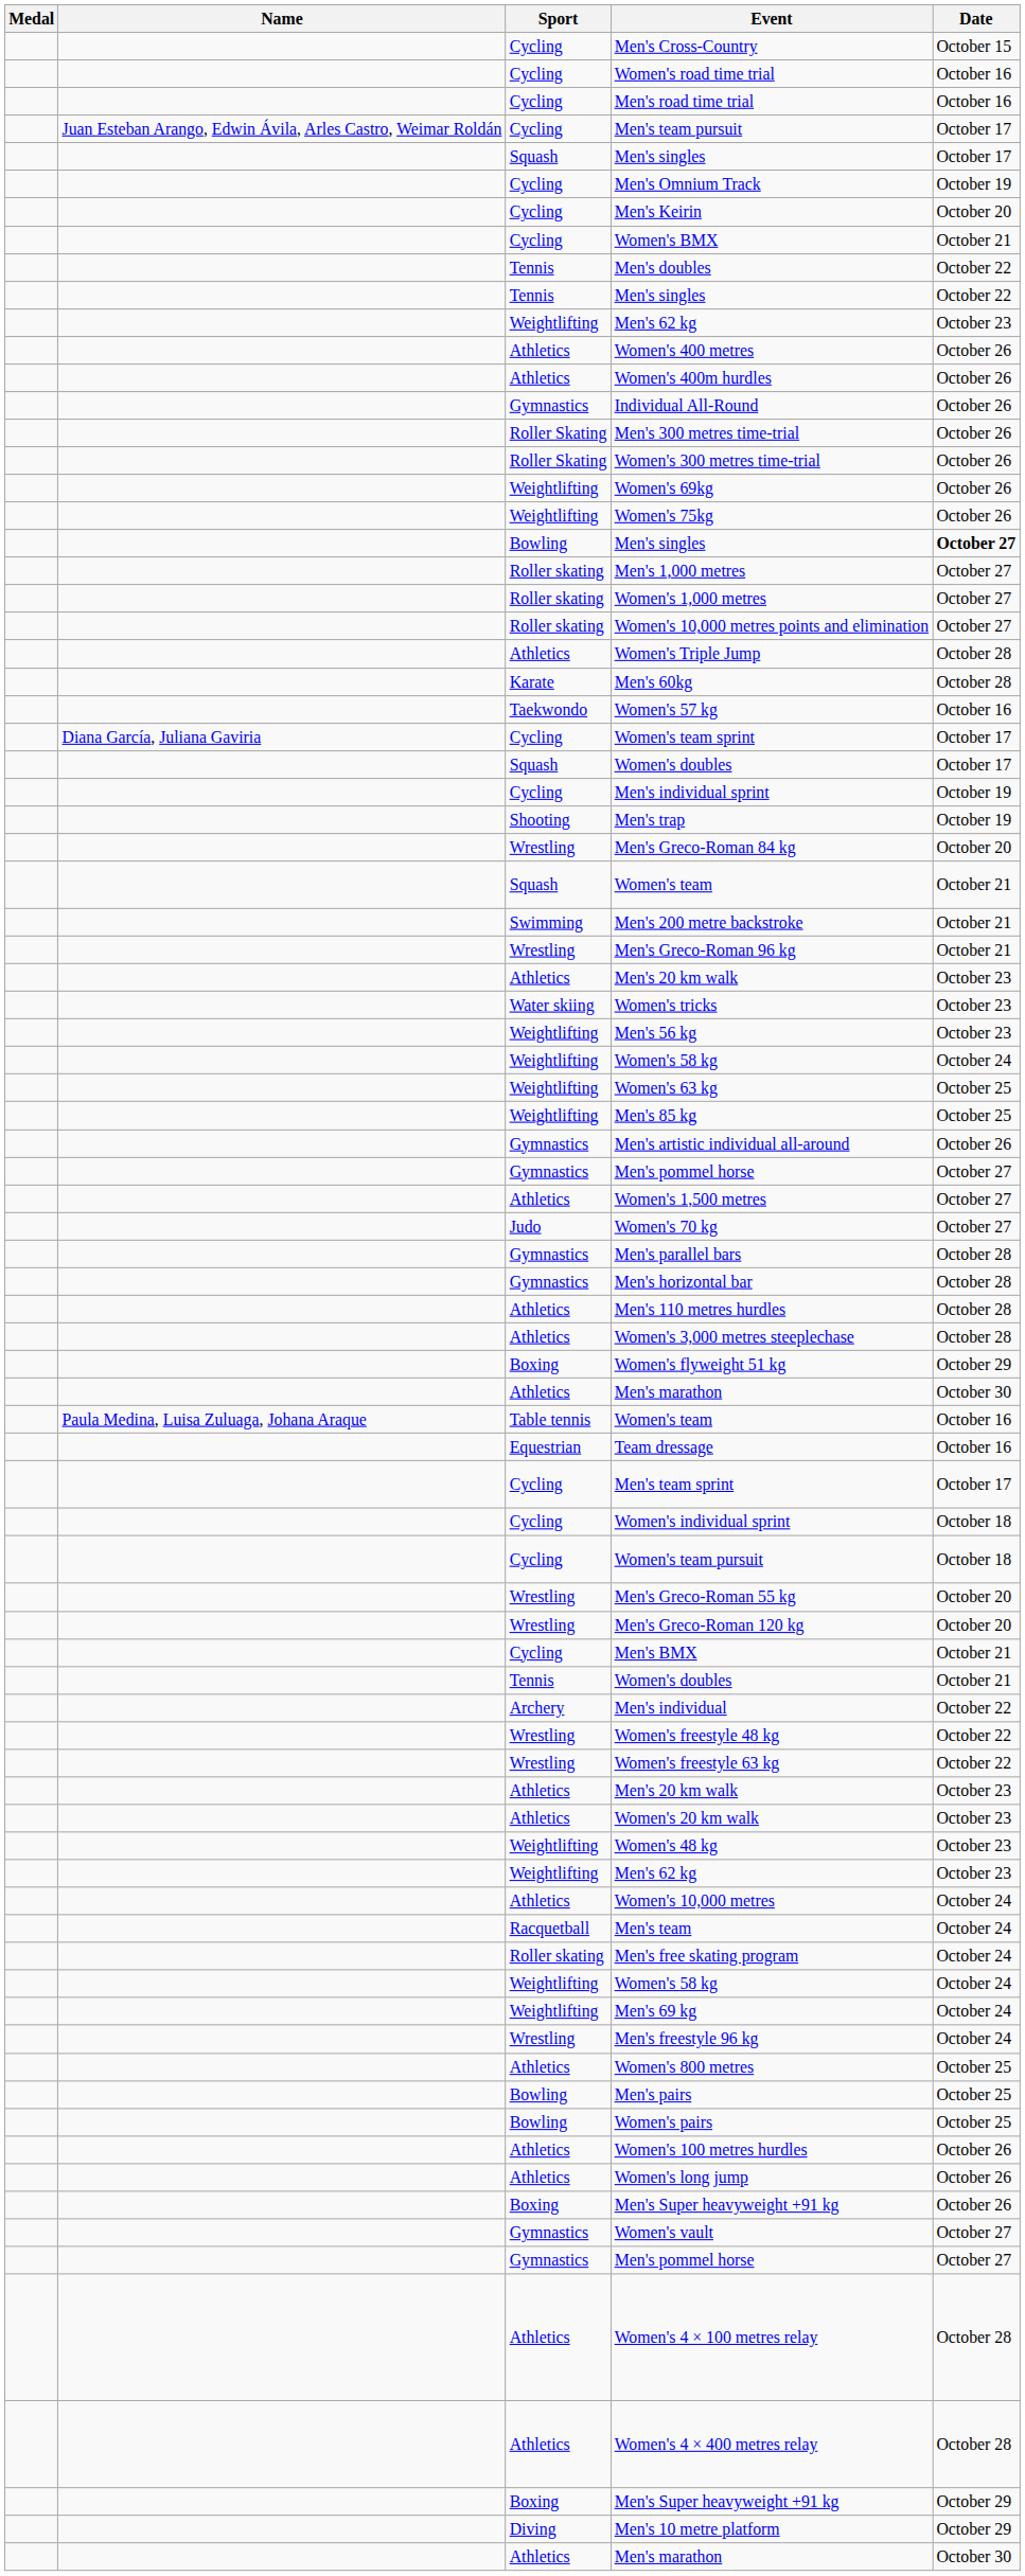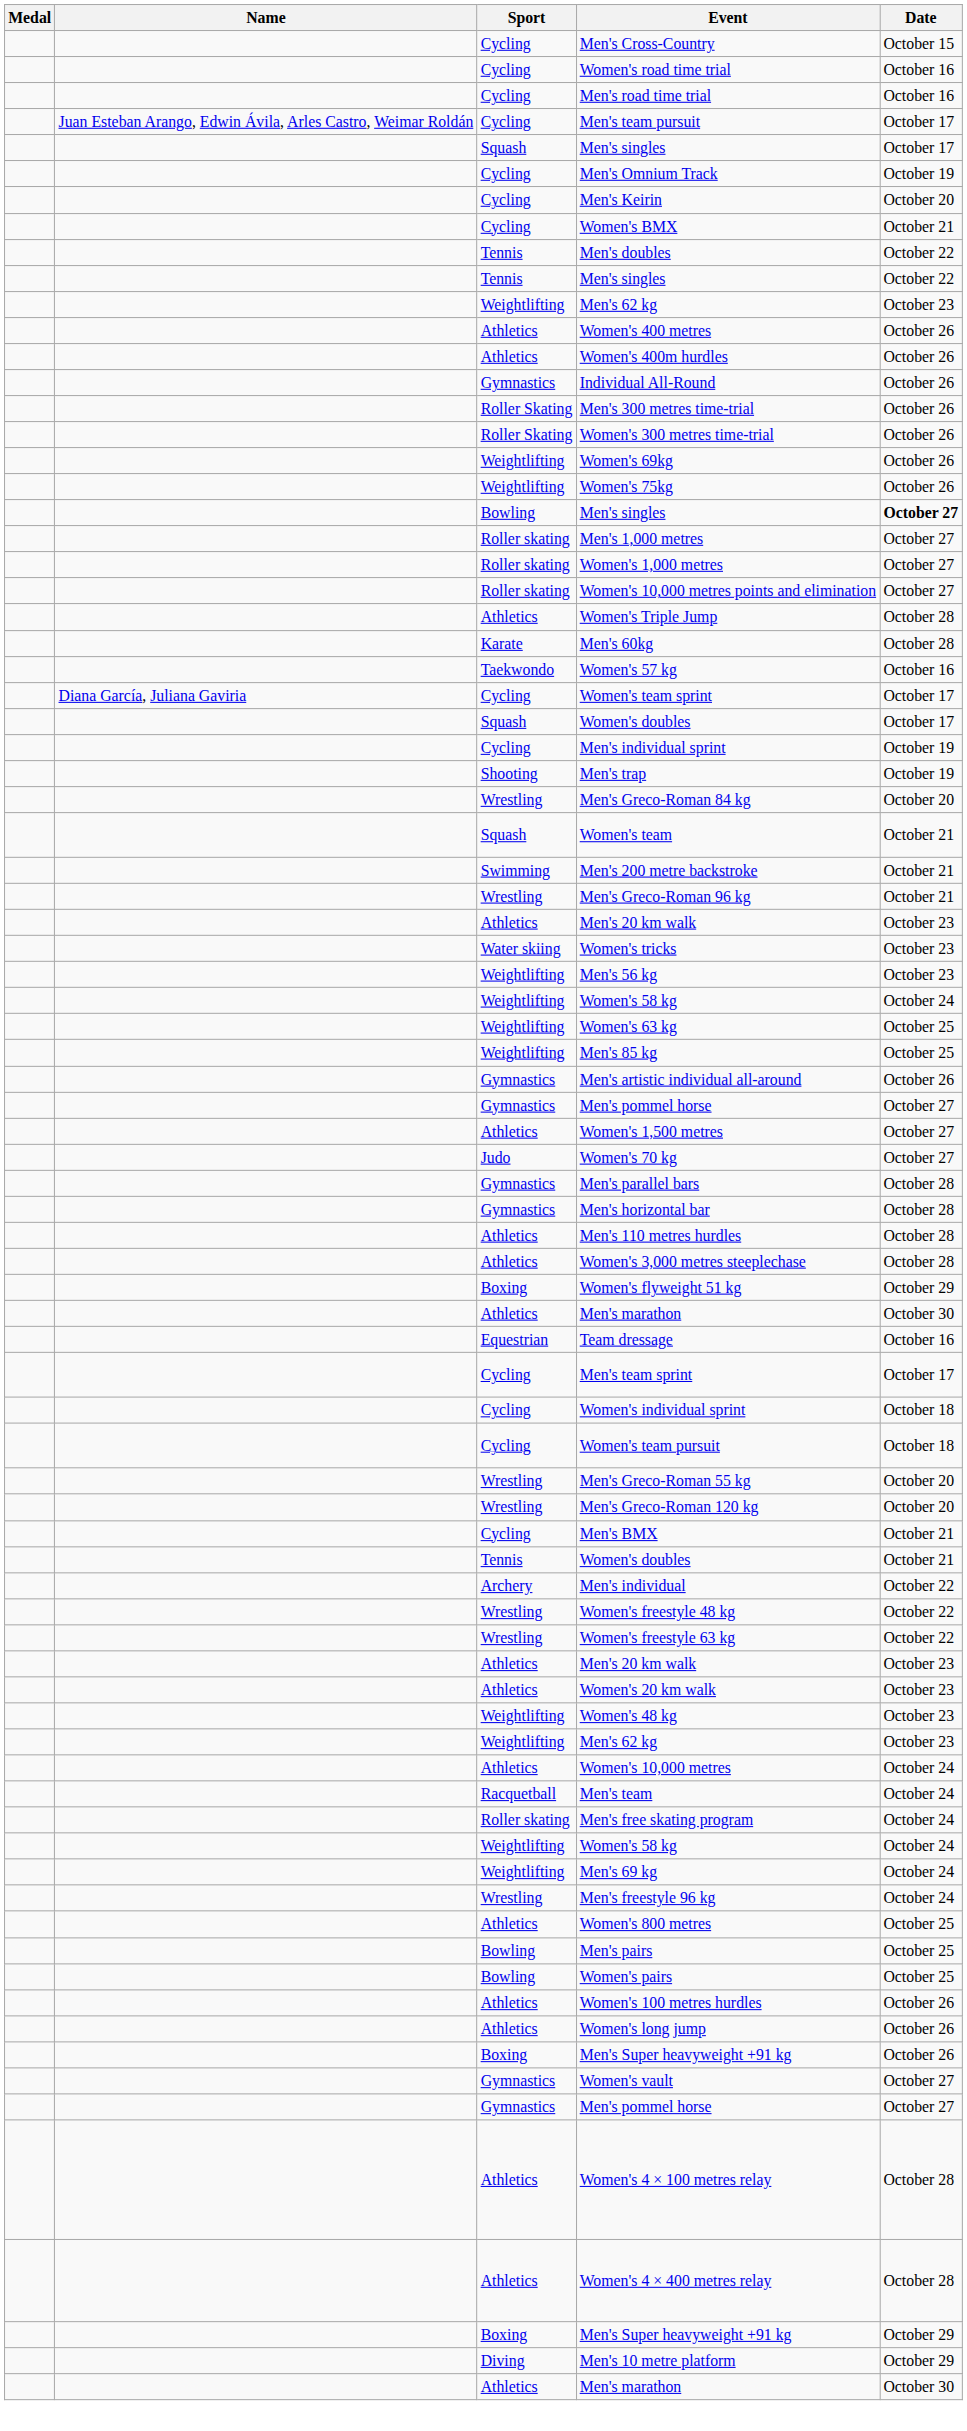 <table class="wikitable sortable" border="1" style="font-size:95%">
 <tr>
 <th>Medal</th>
 <th>Name</th>
 <th>Sport</th>
 <th>Event</th>
 <th>Date</th>
 </tr>
 <tr>
 <td></td>
 <td></td>
 <td><a href='#'>Cycling</a></td>
 <td><a href='#'>Men's Cross-Country</a></td>
 <td>October 15</td>
 </tr>
 <tr>
 <td></td>
 <td></td>
 <td><a href='#'>Cycling</a></td>
 <td><a href='#'>Women's road time trial</a></td>
 <td>October 16</td>
 </tr>
 <tr>
 <td></td>
 <td></td>
 <td><a href='#'>Cycling</a></td>
 <td><a href='#'>Men's road time trial</a></td>
 <td>October 16</td>
 </tr>
 <tr>
 <td></td>
 <td><a href='#'>Juan Esteban Arango</a>, <a href='#'>Edwin Ávila</a>, <a href='#'>Arles Castro</a>, <a href='#'>Weimar Roldán</a></td>
 <td><a href='#'>Cycling</a></td>
 <td><a href='#'>Men's team pursuit</a></td>
 <td>October 17</td>
 </tr>
 <tr>
 <td></td>
 <td></td>
 <td><a href='#'>Squash</a></td>
 <td><a href='#'>Men's singles</a></td>
 <td>October 17</td>
 </tr>
 <tr>
 <td></td>
 <td></td>
 <td><a href='#'>Cycling</a></td>
 <td><a href='#'>Men's Omnium Track</a></td>
 <td>October 19</td>
 </tr>
 <tr>
 <td></td>
 <td></td>
 <td><a href='#'>Cycling</a></td>
 <td><a href='#'>Men's Keirin</a></td>
 <td>October 20</td>
 </tr>
 <tr>
 <td></td>
 <td></td>
 <td><a href='#'>Cycling</a></td>
 <td><a href='#'>Women's BMX</a></td>
 <td>October 21</td>
 </tr>
 <tr>
 <td></td>
 <td><br></td>
 <td><a href='#'>Tennis</a></td>
 <td><a href='#'>Men's doubles</a></td>
 <td>October 22</td>
 </tr>
 <tr>
 <td></td>
 <td></td>
 <td><a href='#'>Tennis</a></td>
 <td><a href='#'>Men's singles</a></td>
 <td>October 22</td>
 </tr>
 <tr>
 <td></td>
 <td></td>
 <td><a href='#'>Weightlifting</a></td>
 <td><a href='#'>Men's 62 kg</a></td>
 <td>October 23</td>
 </tr>
 <tr>
 <td></td>
 <td></td>
 <td><a href='#'>Athletics</a></td>
 <td><a href='#'>Women's 400 metres</a></td>
 <td>October 26</td>
 </tr>
 <tr>
 <td></td>
 <td></td>
 <td><a href='#'>Athletics</a></td>
 <td><a href='#'>Women's 400m hurdles</a></td>
 <td>October 26</td>
 </tr>
 <tr>
 <td></td>
 <td></td>
 <td><a href='#'>Gymnastics</a></td>
 <td><a href='#'>Individual All-Round</a></td>
 <td>October 26</td>
 </tr>
 <tr>
 <td></td>
 <td></td>
 <td><a href='#'>Roller Skating</a></td>
 <td><a href='#'>Men's 300 metres time-trial</a></td>
 <td>October 26</td>
 </tr>
 <tr>
 <td></td>
 <td></td>
 <td><a href='#'>Roller Skating</a></td>
 <td><a href='#'>Women's 300 metres time-trial</a></td>
 <td>October 26</td>
 </tr>
 <tr>
 <td></td>
 <td></td>
 <td><a href='#'>Weightlifting</a></td>
 <td><a href='#'>Women's 69kg</a></td>
 <td>October 26</td>
 </tr>
 <tr>
 <td></td>
 <td></td>
 <td><a href='#'>Weightlifting</a></td>
 <td><a href='#'>Women's 75kg</a></td>
 <td>October 26</td>
 </tr>
 <tr>
 <td></td>
 <td></td>
 <td><a href='#'>Bowling</a></td>
 <td><a href='#'>Men's singles</a></td>
 <td><strong>October 27</strong></td>
 </tr>
 <tr>
 <td></td>
 <td></td>
 <td><a href='#'>Roller skating</a></td>
 <td><a href='#'>Men's 1,000 metres</a></td>
 <td>October 27</td>
 </tr>
 <tr>
 <td></td>
 <td></td>
 <td><a href='#'>Roller skating</a></td>
 <td><a href='#'>Women's 1,000 metres</a></td>
 <td>October 27</td>
 </tr>
 <tr>
 <td></td>
 <td></td>
 <td><a href='#'>Roller skating</a></td>
 <td><a href='#'>Women's 10,000 metres points and elimination</a></td>
 <td>October 27</td>
 </tr>
 <tr>
 <td></td>
 <td></td>
 <td><a href='#'>Athletics</a></td>
 <td><a href='#'>Women's Triple Jump</a></td>
 <td>October 28</td>
 </tr>
 <tr>
 <td></td>
 <td></td>
 <td><a href='#'>Karate</a></td>
 <td><a href='#'>Men's 60kg</a></td>
 <td>October 28</td>
 </tr>
 <tr>
 <td></td>
 <td></td>
 <td><a href='#'>Taekwondo</a></td>
 <td><a href='#'>Women's 57 kg</a></td>
 <td>October 16</td>
 </tr>
 <tr>
 <td></td>
 <td><a href='#'>Diana García</a>,  <a href='#'>Juliana Gaviria</a></td>
 <td><a href='#'>Cycling</a></td>
 <td><a href='#'>Women's team sprint</a></td>
 <td>October 17</td>
 </tr>
 <tr>
 <td></td>
 <td><br></td>
 <td><a href='#'>Squash</a></td>
 <td><a href='#'>Women's doubles</a></td>
 <td>October 17</td>
 </tr>
 <tr>
 <td></td>
 <td></td>
 <td><a href='#'>Cycling</a></td>
 <td><a href='#'>Men's individual sprint</a></td>
 <td>October 19</td>
 </tr>
 <tr>
 <td></td>
 <td></td>
 <td><a href='#'>Shooting</a></td>
 <td><a href='#'>Men's trap</a></td>
 <td>October 19</td>
 </tr>
 <tr>
 <td></td>
 <td></td>
 <td><a href='#'>Wrestling</a></td>
 <td><a href='#'>Men's Greco-Roman 84 kg</a></td>
 <td>October 20</td>
 </tr>
 <tr>
 <td></td>
 <td><br><br></td>
 <td><a href='#'>Squash</a></td>
 <td><a href='#'>Women's team</a></td>
 <td>October 21</td>
 </tr>
 <tr>
 <td></td>
 <td></td>
 <td><a href='#'>Swimming</a></td>
 <td><a href='#'>Men's 200 metre backstroke</a></td>
 <td>October 21</td>
 </tr>
 <tr>
 <td></td>
 <td></td>
 <td><a href='#'>Wrestling</a></td>
 <td><a href='#'>Men's Greco-Roman 96 kg</a></td>
 <td>October 21</td>
 </tr>
 <tr>
 <td></td>
 <td></td>
 <td><a href='#'>Athletics</a></td>
 <td><a href='#'>Men's 20 km walk</a></td>
 <td>October 23</td>
 </tr>
 <tr>
 <td></td>
 <td></td>
 <td><a href='#'>Water skiing</a></td>
 <td><a href='#'>Women's tricks</a></td>
 <td>October 23</td>
 </tr>
 <tr>
 <td></td>
 <td></td>
 <td><a href='#'>Weightlifting</a></td>
 <td><a href='#'>Men's 56 kg</a></td>
 <td>October 23</td>
 </tr>
 <tr>
 <td></td>
 <td></td>
 <td><a href='#'>Weightlifting</a></td>
 <td><a href='#'>Women's 58 kg</a></td>
 <td>October 24</td>
 </tr>
 <tr>
 <td></td>
 <td></td>
 <td><a href='#'>Weightlifting</a></td>
 <td><a href='#'>Women's 63 kg</a></td>
 <td>October 25</td>
 </tr>
 <tr>
 <td></td>
 <td></td>
 <td><a href='#'>Weightlifting</a></td>
 <td><a href='#'>Men's 85 kg</a></td>
 <td>October 25</td>
 </tr>
 <tr>
 <td></td>
 <td></td>
 <td><a href='#'>Gymnastics</a></td>
 <td><a href='#'>Men's artistic individual all-around</a></td>
 <td>October 26</td>
 </tr>
 <tr>
 <td></td>
 <td></td>
 <td><a href='#'>Gymnastics</a></td>
 <td><a href='#'>Men's pommel horse</a></td>
 <td>October 27</td>
 </tr>
 <tr>
 <td></td>
 <td></td>
 <td><a href='#'>Athletics</a></td>
 <td><a href='#'>Women's 1,500 metres</a></td>
 <td>October 27</td>
 </tr>
 <tr>
 <td></td>
 <td></td>
 <td><a href='#'>Judo</a></td>
 <td><a href='#'>Women's 70 kg</a></td>
 <td>October 27</td>
 </tr>
 <tr>
 <td></td>
 <td></td>
 <td><a href='#'>Gymnastics</a></td>
 <td><a href='#'>Men's parallel bars</a></td>
 <td>October 28</td>
 </tr>
 <tr>
 <td></td>
 <td></td>
 <td><a href='#'>Gymnastics</a></td>
 <td><a href='#'>Men's horizontal bar</a></td>
 <td>October 28</td>
 </tr>
 <tr>
 <td></td>
 <td></td>
 <td><a href='#'>Athletics</a></td>
 <td><a href='#'>Men's 110 metres hurdles</a></td>
 <td>October 28</td>
 </tr>
 <tr>
 <td></td>
 <td></td>
 <td><a href='#'>Athletics</a></td>
 <td><a href='#'>Women's 3,000 metres steeplechase</a></td>
 <td>October 28</td>
 </tr>
 <tr>
 <td></td>
 <td></td>
 <td><a href='#'>Boxing</a></td>
 <td><a href='#'>Women's flyweight 51 kg</a></td>
 <td>October 29</td>
 </tr>
 <tr>
 <td></td>
 <td></td>
 <td><a href='#'>Athletics</a></td>
 <td><a href='#'>Men's marathon</a></td>
 <td>October 30</td>
 </tr>
 <tr>
 <td></td>
-<td><a href='#'>Paula Medina</a>, <a href='#'>Luisa Zuluaga</a>, <a href='#'>Johana Araque</a></td>
-<td><a href='#'>Table tennis</a></td>
-<td><a href='#'>Women's team</a></td>
-<td>October 16</td>
-</tr>
-<tr>
-<td></td>
 <td></td>
 <td><a href='#'>Equestrian</a></td>
 <td><a href='#'>Team dressage</a></td>
 <td>October 16</td>
 </tr>
 <tr>
 <td></td>
 <td><br><br></td>
 <td><a href='#'>Cycling</a></td>
 <td><a href='#'>Men's team sprint</a></td>
 <td>October 17</td>
 </tr>
 <tr>
 <td></td>
 <td></td>
 <td><a href='#'>Cycling</a></td>
 <td><a href='#'>Women's individual sprint</a></td>
 <td>October 18</td>
 </tr>
 <tr>
 <td></td>
 <td><br><br></td>
 <td><a href='#'>Cycling</a></td>
 <td><a href='#'>Women's team pursuit</a></td>
 <td>October 18</td>
 </tr>
 <tr>
 <td></td>
 <td></td>
 <td><a href='#'>Wrestling</a></td>
 <td><a href='#'>Men's Greco-Roman 55 kg</a></td>
 <td>October 20</td>
 </tr>
 <tr>
 <td></td>
 <td></td>
 <td><a href='#'>Wrestling</a></td>
 <td><a href='#'>Men's Greco-Roman 120 kg</a></td>
 <td>October 20</td>
 </tr>
 <tr>
 <td></td>
 <td></td>
 <td><a href='#'>Cycling</a></td>
 <td><a href='#'>Men's BMX</a></td>
 <td>October 21</td>
 </tr>
 <tr>
 <td></td>
 <td><br></td>
 <td><a href='#'>Tennis</a></td>
 <td><a href='#'>Women's doubles</a></td>
 <td>October 21</td>
 </tr>
 <tr>
 <td></td>
 <td></td>
 <td><a href='#'>Archery</a></td>
 <td><a href='#'>Men's individual</a></td>
 <td>October 22</td>
 </tr>
 <tr>
 <td></td>
 <td></td>
 <td><a href='#'>Wrestling</a></td>
 <td><a href='#'>Women's freestyle 48 kg</a></td>
 <td>October 22</td>
 </tr>
 <tr>
 <td></td>
 <td></td>
 <td><a href='#'>Wrestling</a></td>
 <td><a href='#'>Women's freestyle 63 kg</a></td>
 <td>October 22</td>
 </tr>
 <tr>
 <td></td>
 <td></td>
 <td><a href='#'>Athletics</a></td>
 <td><a href='#'>Men's 20 km walk</a></td>
 <td>October 23</td>
 </tr>
 <tr>
 <td></td>
 <td></td>
 <td><a href='#'>Athletics</a></td>
 <td><a href='#'>Women's 20 km walk</a></td>
 <td>October 23</td>
 </tr>
 <tr>
 <td></td>
 <td></td>
 <td><a href='#'>Weightlifting</a></td>
 <td><a href='#'>Women's 48 kg</a></td>
 <td>October 23</td>
 </tr>
 <tr>
 <td></td>
 <td></td>
 <td><a href='#'>Weightlifting</a></td>
 <td><a href='#'>Men's 62 kg</a></td>
 <td>October 23</td>
 </tr>
 <tr>
 <td></td>
 <td></td>
 <td><a href='#'>Athletics</a></td>
 <td><a href='#'>Women's 10,000 metres</a></td>
 <td>October 24</td>
 </tr>
 <tr>
 <td></td>
 <td><br></td>
 <td><a href='#'>Racquetball</a></td>
 <td><a href='#'>Men's team</a></td>
 <td>October 24</td>
 </tr>
 <tr>
 <td></td>
 <td></td>
 <td><a href='#'>Roller skating</a></td>
 <td><a href='#'>Men's free skating program</a></td>
 <td>October 24</td>
 </tr>
 <tr>
 <td></td>
 <td></td>
 <td><a href='#'>Weightlifting</a></td>
 <td><a href='#'>Women's 58 kg</a></td>
 <td>October 24</td>
 </tr>
 <tr>
 <td></td>
 <td></td>
 <td><a href='#'>Weightlifting</a></td>
 <td><a href='#'>Men's 69 kg</a></td>
 <td>October 24</td>
 </tr>
 <tr>
 <td></td>
 <td></td>
 <td><a href='#'>Wrestling</a></td>
 <td><a href='#'>Men's freestyle 96 kg</a></td>
 <td>October 24</td>
 </tr>
 <tr>
 <td></td>
 <td></td>
 <td><a href='#'>Athletics</a></td>
 <td><a href='#'>Women's 800 metres</a></td>
 <td>October 25</td>
 </tr>
 <tr>
 <td></td>
 <td><br></td>
 <td><a href='#'>Bowling</a></td>
 <td><a href='#'>Men's pairs</a></td>
 <td>October 25</td>
 </tr>
 <tr>
 <td></td>
 <td><br></td>
 <td><a href='#'>Bowling</a></td>
 <td><a href='#'>Women's pairs</a></td>
 <td>October 25</td>
 </tr>
 <tr>
 <td></td>
 <td></td>
 <td><a href='#'>Athletics</a></td>
 <td><a href='#'>Women's 100 metres hurdles</a></td>
 <td>October 26</td>
 </tr>
 <tr>
 <td></td>
 <td></td>
 <td><a href='#'>Athletics</a></td>
 <td><a href='#'>Women's long jump</a></td>
 <td>October 26</td>
 </tr>
 <tr>
 <td></td>
 <td></td>
 <td><a href='#'>Boxing</a></td>
 <td><a href='#'>Men's Super heavyweight +91 kg</a></td>
 <td>October 26</td>
 </tr>
 <tr>
 <td></td>
 <td></td>
 <td><a href='#'>Gymnastics</a></td>
 <td><a href='#'>Women's vault</a></td>
 <td>October 27</td>
 </tr>
 <tr>
 <td></td>
 <td></td>
 <td><a href='#'>Gymnastics</a></td>
 <td><a href='#'>Men's pommel horse</a></td>
 <td>October 27</td>
 </tr>
 <tr>
 <td></td>
 <td><br><br><br><br><br><br></td>
 <td><a href='#'>Athletics</a></td>
 <td><a href='#'>Women's 4 × 100 metres relay</a></td>
 <td>October 28</td>
 </tr>
 <tr>
 <td></td>
 <td><br><br><br><br></td>
 <td><a href='#'>Athletics</a></td>
 <td><a href='#'>Women's 4 × 400 metres relay</a></td>
 <td>October 28</td>
 </tr>
 <tr>
 <td></td>
 <td></td>
 <td><a href='#'>Boxing</a></td>
 <td><a href='#'>Men's Super heavyweight +91 kg</a></td>
 <td>October 29</td>
 </tr>
 <tr>
 <td></td>
 <td></td>
 <td><a href='#'>Diving</a></td>
 <td><a href='#'>Men's 10 metre platform</a></td>
 <td>October 29</td>
 </tr>
 <tr>
 <td></td>
 <td></td>
 <td><a href='#'>Athletics</a></td>
 <td><a href='#'>Men's marathon</a></td>
 <td>October 30</td>
 </tr>
 </table>
